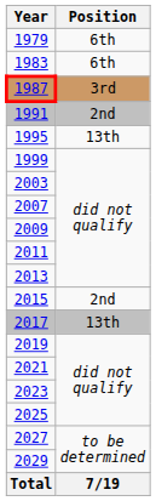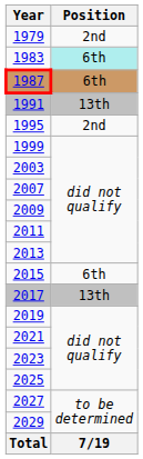 <table class="wikitable" style="text-align: center;">
 <tr>
 <th>Year</th>
 <th width="80">Position</th>
 </tr>
 <tr>
 <td> <a href='#'>1979</a></td>
-<td>6th</td>
+<td>2nd</td>
 </tr>
 <tr>
 <td> <a href='#'>1983</a></td>
-<td>6th</td>
+<td style="background: paleturquoise;">6th</td>
 </tr>
 <tr bgcolor=cc9966>
 <td style="border: 3px solid red"> <a href='#'>1987</a></td>
-<td>3rd</td>
+<td>6th</td>
 </tr>
 <tr bgcolor=silver>
 <td> <a href='#'>1991</a></td>
-<td>2nd</td>
+<td>13th</td>
 </tr>
 <tr>
 <td> <a href='#'>1995</a></td>
-<td>13th</td>
+<td>2nd</td>
 </tr>
 <tr>
 <td> <a href='#'>1999</a></td>
 <td rowspan=6><em>did not qualify</em></td>
 </tr>
 <tr>
 <td> <a href='#'>2003</a></td>
 </tr>
 <tr>
 <td> <a href='#'>2007</a></td>
 </tr>
 <tr>
 <td> <a href='#'>2009</a></td>
 </tr>
 <tr>
 <td> <a href='#'>2011</a></td>
 </tr>
 <tr>
 <td> <a href='#'>2013</a></td>
 </tr>
 <tr>
 <td> <a href='#'>2015</a></td>
-<td>2nd</td>
+<td>6th</td>
 </tr>
 <tr bgcolor=silver>
 <td> <a href='#'>2017</a></td>
 <td>13th</td>
 </tr>
 <tr>
 <td> <a href='#'>2019</a></td>
 <td rowspan=4><em>did not qualify</em></td>
 </tr>
 <tr>
 <td> <a href='#'>2021</a></td>
 </tr>
 <tr>
 <td> <a href='#'>2023</a></td>
 </tr>
 <tr>
 <td> <a href='#'>2025</a></td>
 </tr>
 <tr>
 <td> <a href='#'>2027</a></td>
 <td rowspan=2><em>to be determined</em></td>
 </tr>
 <tr>
 <td> <a href='#'>2029</a></td>
 </tr>
 <tr>
 <th>Total</th>
 <th>7/19</th>
 </tr>
 </table>
